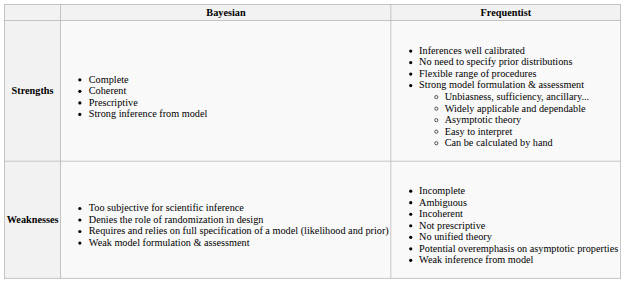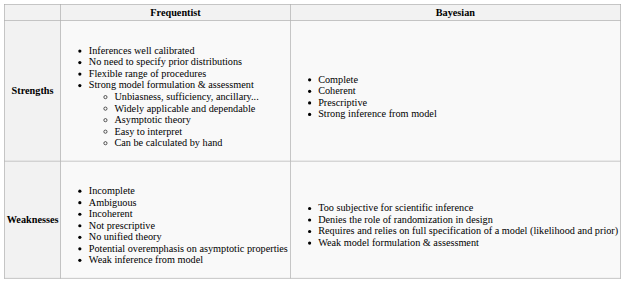 <table class="wikitable" style="border: 1px solid darkgray;">
 <tr>
 <th scope="col"></th>
+<th scope="col">Frequentist</th>
 <th scope="col">Bayesian</th>
-<th scope="col">Frequentist</th>
 </tr>
 <tr>
 <th>Strengths</th>
+<td><br><ul><li>Inferences well calibrated</li><li>No need to specify prior distributions</li><li>Flexible range of procedures</li><li>Strong model formulation & assessment<ul><li>Unbiasness, sufficiency, ancillary...</li><li>Widely applicable and dependable</li><li>Asymptotic theory</li><li>Easy to interpret</li><li>Can be calculated by hand</li></ul></li></ul></td>
 <td><br><ul><li>Complete</li><li>Coherent</li><li>Prescriptive</li><li>Strong inference from model</li></ul></td>
-<td><br><ul><li>Inferences well calibrated</li><li>No need to specify prior distributions</li><li>Flexible range of procedures</li><li>Strong model formulation & assessment<ul><li>Unbiasness, sufficiency, ancillary...</li><li>Widely applicable and dependable</li><li>Asymptotic theory</li><li>Easy to interpret</li><li>Can be calculated by hand</li></ul></li></ul></td>
 </tr>
 <tr>
 <th>Weaknesses</th>
+<td><br><ul><li>Incomplete</li><li>Ambiguous</li><li>Incoherent</li><li>Not prescriptive</li><li>No unified theory</li><li>Potential overemphasis on asymptotic properties</li><li>Weak inference from model</li></ul></td>
 <td><br><ul><li>Too subjective for scientific inference</li><li>Denies the role of randomization in design</li><li>Requires and relies on full specification of a model (likelihood and prior)</li><li>Weak model formulation & assessment</li></ul></td>
-<td><br><ul><li>Incomplete</li><li>Ambiguous</li><li>Incoherent</li><li>Not prescriptive</li><li>No unified theory</li><li>Potential overemphasis on asymptotic properties</li><li>Weak inference from model</li></ul></td>
 </tr>
 </table>
